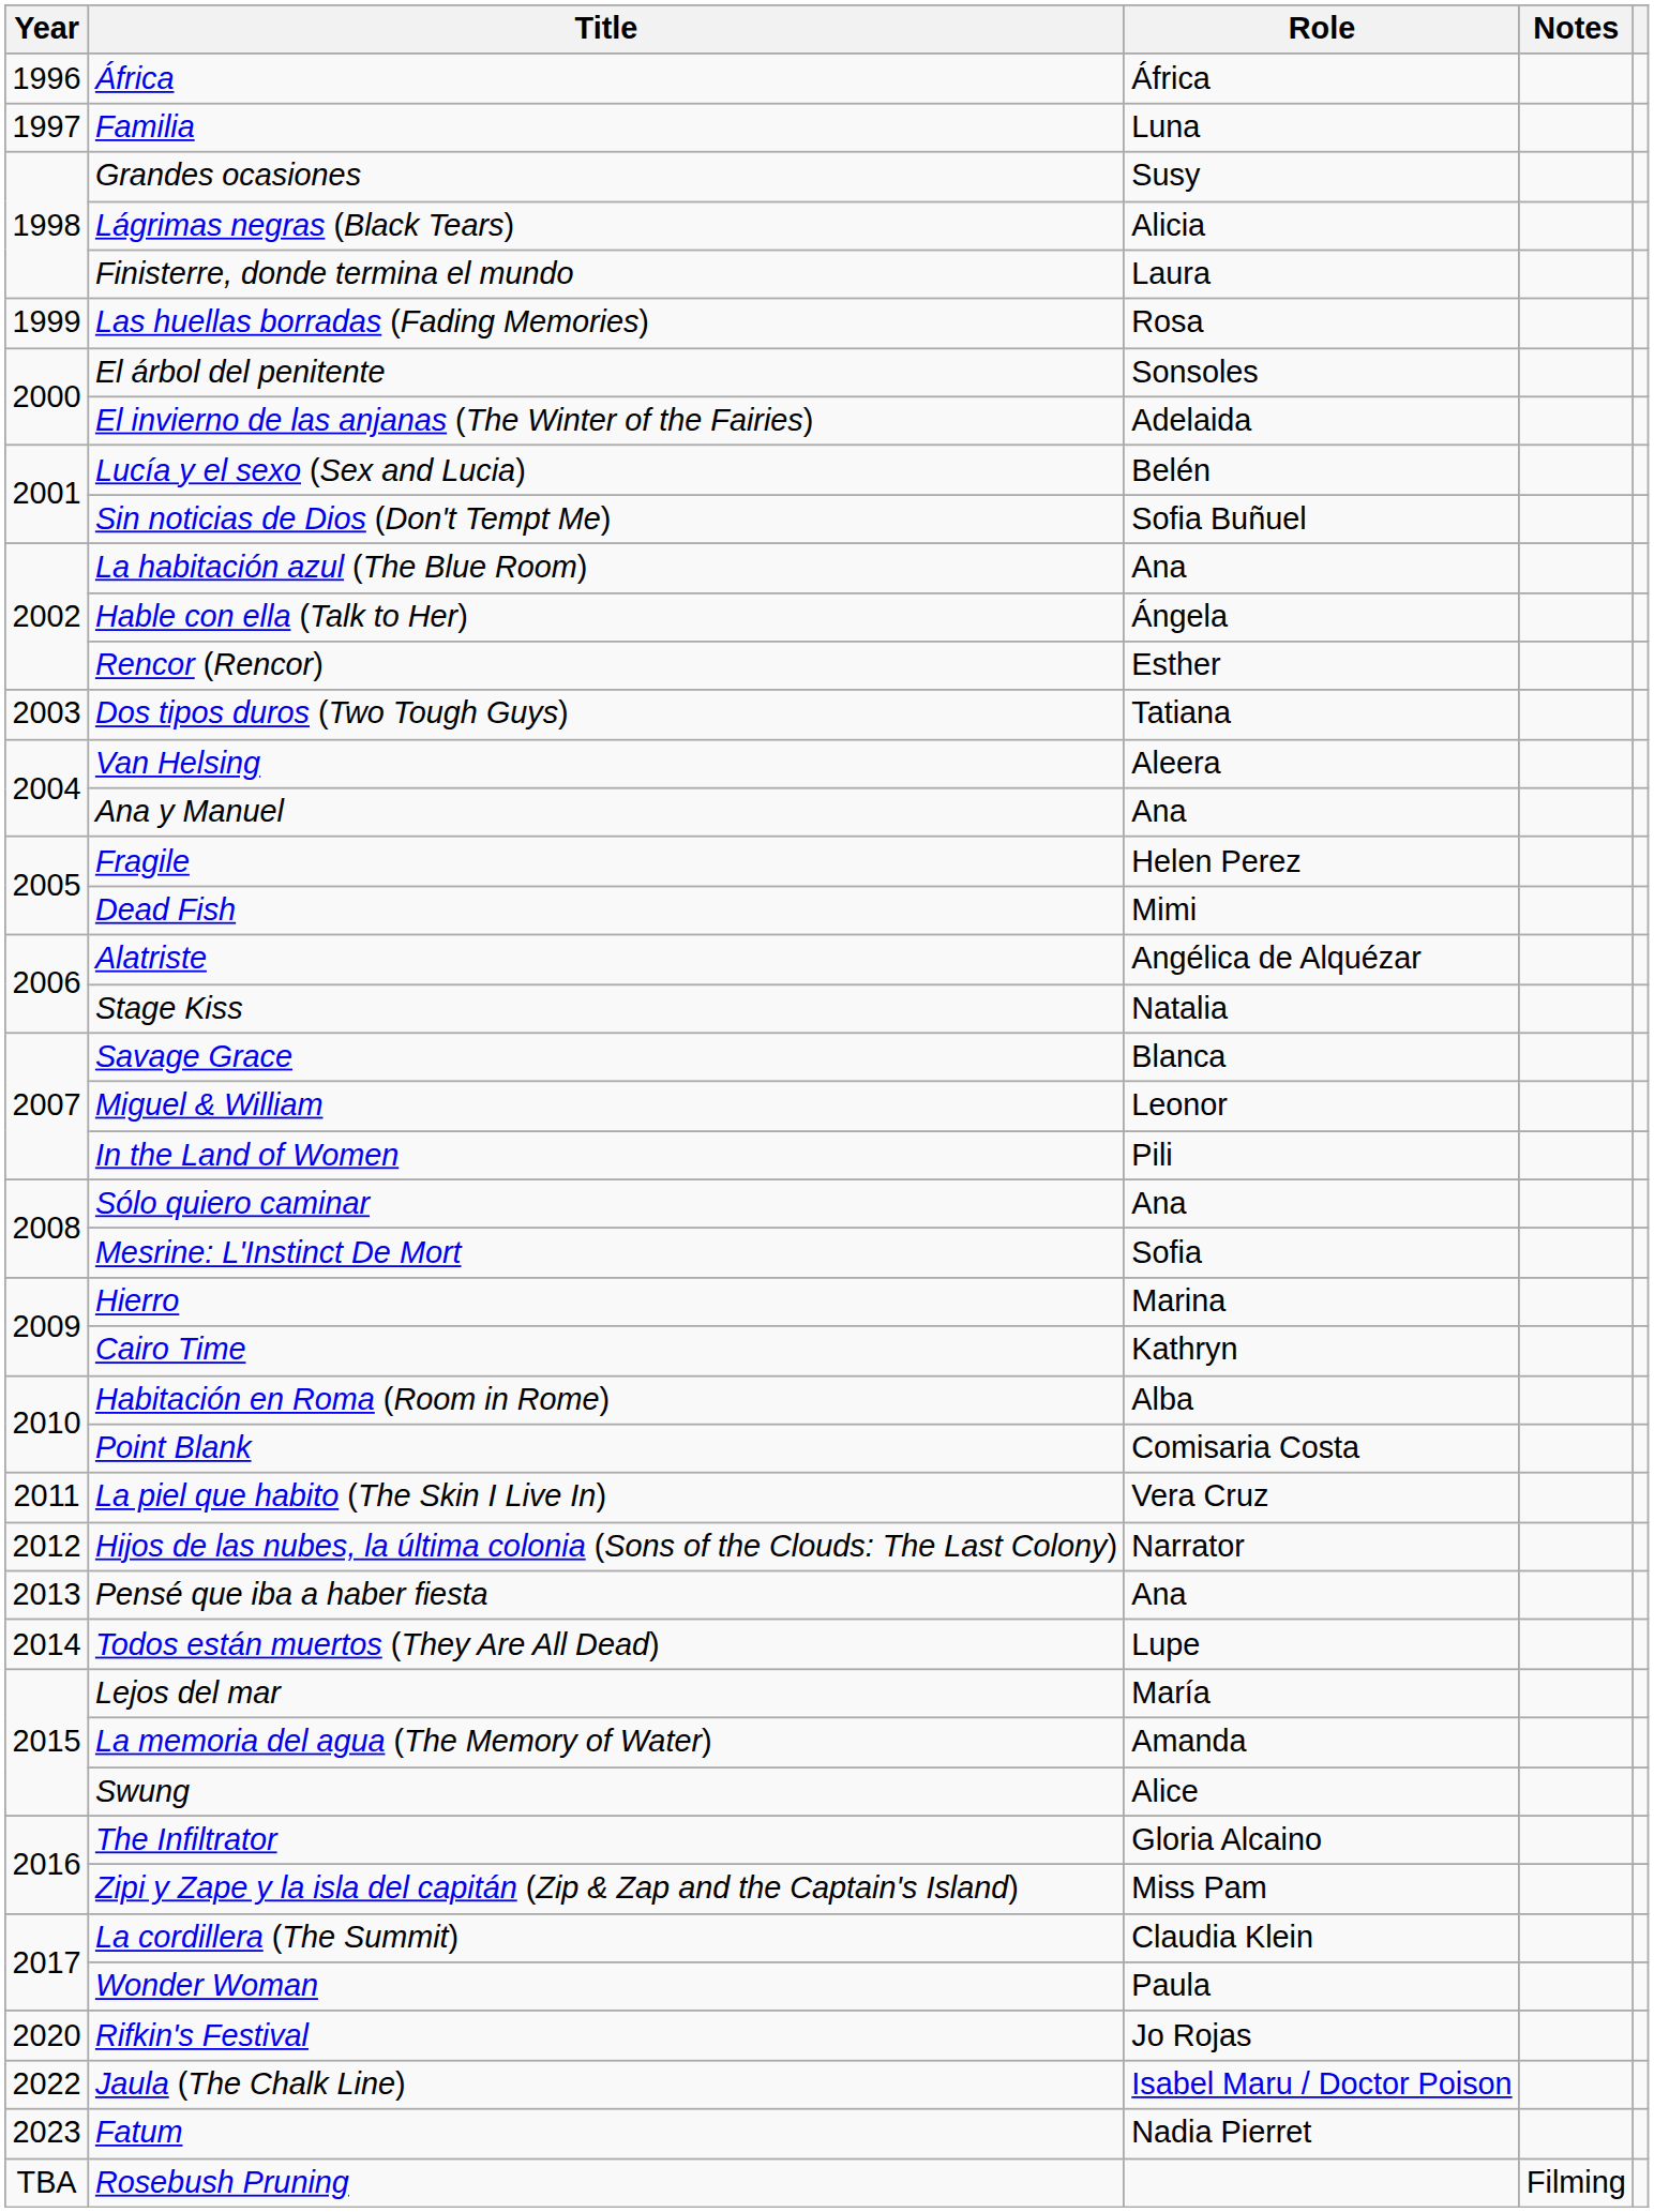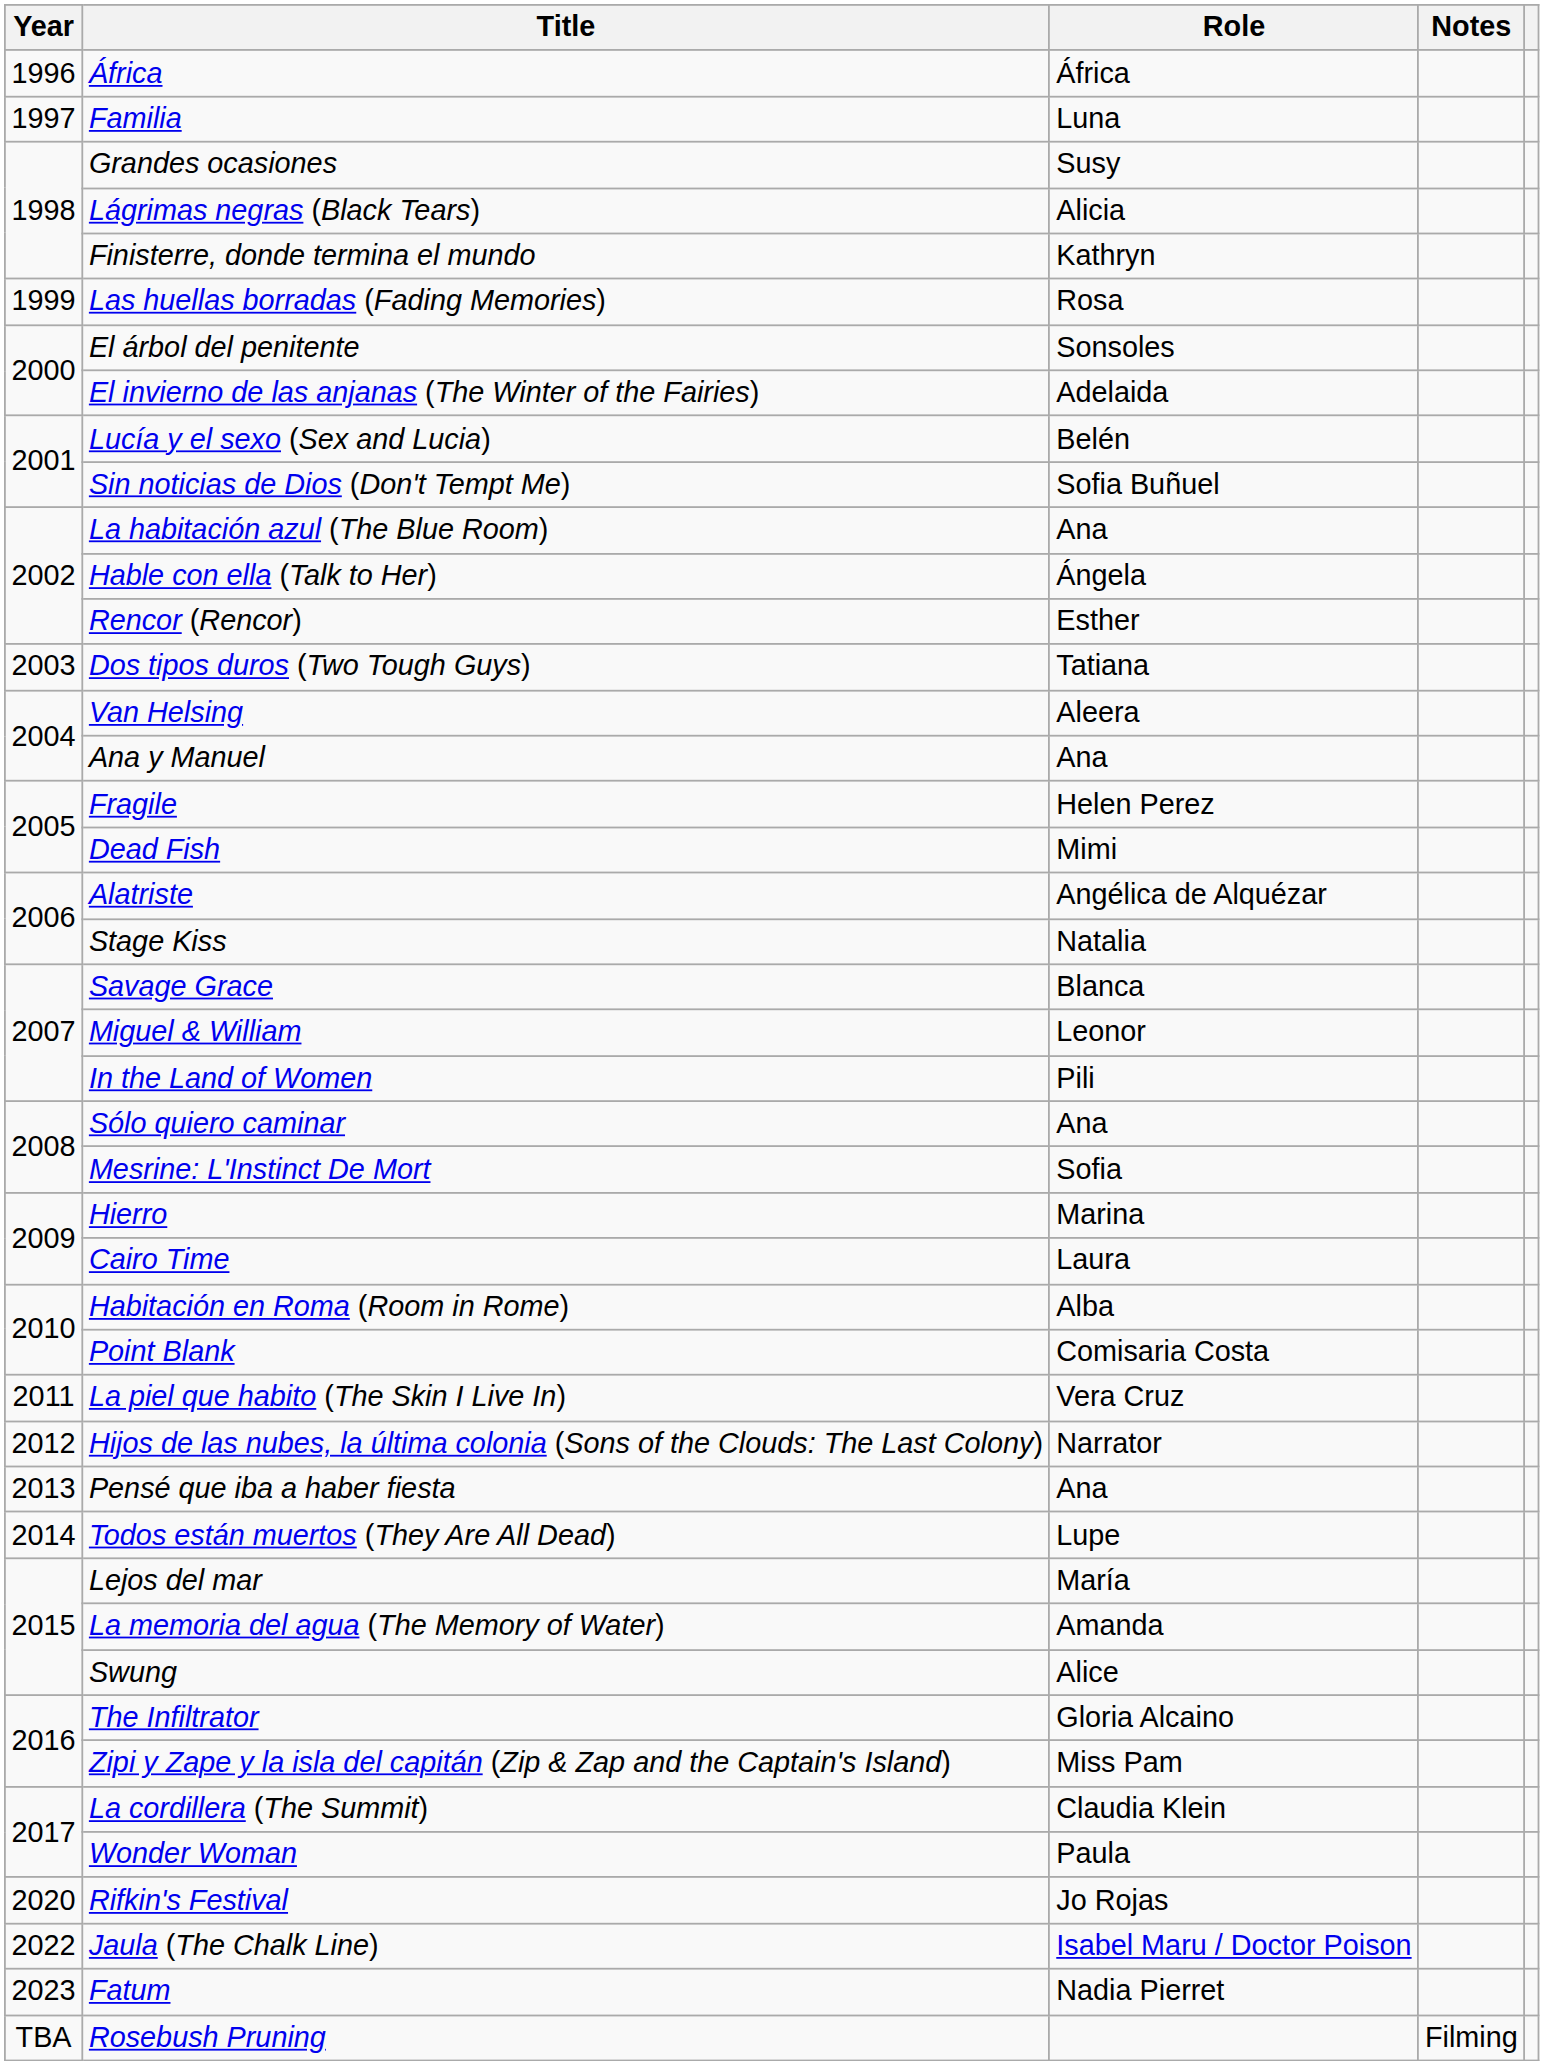 <table class="wikitable">
 <tr>
 <th>Year</th>
 <th>Title</th>
 <th>Role</th>
 <th>Notes</th>
 <th></th>
 </tr>
 <tr>
 <td align = "center">1996</td>
 <td><em><a href='#'>África</a></em></td>
 <td>África</td>
 <td></td>
 <td align = "center"></td>
 </tr>
 <tr>
 <td align = "center">1997</td>
 <td><em><a href='#'>Familia</a></em></td>
 <td>Luna</td>
 <td></td>
 <td align = "center"></td>
 </tr>
 <tr>
 <td rowspan = "3" align = "center">1998</td>
 <td><em>Grandes ocasiones</em></td>
 <td>Susy</td>
 <td></td>
 <td align = "center"></td>
 </tr>
 <tr>
 <td><em><a href='#'>Lágrimas negras</a></em> (<em>Black Tears</em>)</td>
 <td>Alicia</td>
 <td></td>
 <td align = "center"></td>
 </tr>
 <tr>
 <td><em>Finisterre, donde termina el mundo</em></td>
-<td>Laura</td>
+<td>Kathryn</td>
 <td></td>
 <td align = "center"></td>
 </tr>
 <tr>
 <td align = "center">1999</td>
 <td><em><a href='#'>Las huellas borradas</a></em> (<em>Fading Memories</em>)</td>
 <td>Rosa</td>
 <td></td>
 <td align = "center"></td>
 </tr>
 <tr>
 <td rowspan = "2" align = "center">2000</td>
 <td><em>El árbol del penitente</em></td>
 <td>Sonsoles</td>
 <td></td>
 <td align = "center"></td>
 </tr>
 <tr>
 <td><em><a href='#'>El invierno de las anjanas</a></em> (<em>The Winter of the Fairies</em>)</td>
 <td>Adelaida</td>
 <td></td>
 <td align = "center"></td>
 </tr>
 <tr>
 <td rowspan = "2" align = "center">2001</td>
 <td><em><a href='#'>Lucía y el sexo</a></em> (<em>Sex and Lucia</em>)</td>
 <td>Belén</td>
 <td></td>
 <td align = "center"></td>
 </tr>
 <tr>
 <td><em><a href='#'>Sin noticias de Dios</a></em> (<em>Don't Tempt Me</em>)</td>
 <td>Sofia Buñuel</td>
 <td></td>
 <td align = "center"></td>
 </tr>
 <tr>
 <td rowspan = "3"  align = "center">2002</td>
 <td><em><a href='#'>La habitación azul</a></em> (<em>The Blue Room</em>)</td>
 <td>Ana</td>
 <td></td>
 <td align = "center"></td>
 </tr>
 <tr>
 <td><em><a href='#'>Hable con ella</a></em> (<em>Talk to Her</em>)</td>
 <td>Ángela</td>
 <td></td>
 <td align = "center"></td>
 </tr>
 <tr>
 <td><em><a href='#'>Rencor</a></em> (<em>Rencor</em>)</td>
 <td>Esther</td>
 <td></td>
 <td align = "center"></td>
 </tr>
 <tr>
 <td align = "center">2003</td>
 <td><em><a href='#'>Dos tipos duros</a></em> (<em>Two Tough Guys</em>)</td>
 <td>Tatiana</td>
 <td></td>
 <td align = "center"></td>
 </tr>
 <tr>
 <td rowspan="2" align = "center">2004</td>
 <td><em><a href='#'>Van Helsing</a></em></td>
 <td>Aleera</td>
 <td></td>
 <td align = "center"></td>
 </tr>
 <tr>
 <td><em>Ana y Manuel</em></td>
 <td>Ana</td>
 <td></td>
 <td align = "center"></td>
 </tr>
 <tr>
 <td rowspan = "2" align = "center">2005</td>
 <td><em><a href='#'>Fragile</a></em></td>
 <td>Helen Perez</td>
 <td></td>
 <td align = "center"></td>
 </tr>
 <tr>
 <td><em><a href='#'>Dead Fish</a></em></td>
 <td>Mimi</td>
 <td></td>
 <td align = "center"></td>
 </tr>
 <tr>
 <td rowspan = "2" align = "center">2006</td>
 <td><em><a href='#'>Alatriste</a></em></td>
 <td>Angélica de Alquézar</td>
 <td></td>
 <td align = "center"></td>
 </tr>
 <tr>
 <td><em>Stage Kiss</em></td>
 <td>Natalia</td>
 <td></td>
 <td align = "center"></td>
 </tr>
 <tr>
 <td rowspan = "3" align = "center">2007</td>
 <td><em><a href='#'>Savage Grace</a></em></td>
 <td>Blanca</td>
 <td></td>
 <td align = "center"></td>
 </tr>
 <tr>
 <td><em><a href='#'>Miguel & William</a></em></td>
 <td>Leonor</td>
 <td></td>
 <td align = "center"></td>
 </tr>
 <tr>
 <td><em><a href='#'>In the Land of Women</a></em></td>
 <td>Pili</td>
 <td></td>
 <td align = "center"></td>
 </tr>
 <tr>
 <td rowspan = "2" align = "center">2008</td>
 <td><em><a href='#'>Sólo quiero caminar</a></em></td>
 <td>Ana</td>
 <td></td>
 <td align = "center"></td>
 </tr>
 <tr>
 <td><em><a href='#'>Mesrine: L'Instinct De Mort</a></em></td>
 <td>Sofia</td>
 <td></td>
 <td align = "center"></td>
 </tr>
 <tr>
 <td rowspan = "2" align = "center">2009</td>
 <td><em><a href='#'>Hierro</a></em></td>
 <td>Marina</td>
 <td></td>
 <td align = "center"></td>
 </tr>
 <tr>
 <td><em><a href='#'>Cairo Time</a></em></td>
-<td>Kathryn</td>
+<td>Laura</td>
 <td></td>
 <td align = "center"></td>
 </tr>
 <tr>
 <td rowspan = "2" align = "center">2010</td>
 <td><em><a href='#'>Habitación en Roma</a></em> (<em>Room in Rome</em>)</td>
 <td>Alba</td>
 <td></td>
 <td align = "center"></td>
 </tr>
 <tr>
 <td><em><a href='#'>Point Blank</a></em></td>
 <td>Comisaria Costa</td>
 <td></td>
 <td align = "center"></td>
 </tr>
 <tr>
 <td align = "center">2011</td>
 <td><em><a href='#'>La piel que habito</a></em> (<em>The Skin I Live In</em>)</td>
 <td>Vera Cruz</td>
 <td></td>
 <td align = "center"></td>
 </tr>
 <tr>
 <td rowspan="1">2012</td>
 <td><em><a href='#'>Hijos de las nubes, la última colonia</a></em> (<em>Sons of the Clouds: The Last Colony</em>)</td>
 <td>Narrator</td>
 <td></td>
 <td align = "center"></td>
 </tr>
 <tr>
 <td align = "center">2013</td>
 <td><em>Pensé que iba a haber fiesta</em></td>
 <td>Ana</td>
 <td></td>
 <td align = "center"></td>
 </tr>
 <tr>
 <td align = "center">2014</td>
 <td><em><a href='#'>Todos están muertos</a></em> (<em>They Are All Dead</em>)</td>
 <td>Lupe</td>
 <td></td>
 <td align = "center"></td>
 </tr>
 <tr>
 <td rowspan = "3" align = "center">2015</td>
 <td><em>Lejos del mar</em></td>
 <td>María</td>
 <td></td>
 <td align = "center"></td>
 </tr>
 <tr>
 <td><em><a href='#'>La memoria del agua</a></em> (<em>The Memory of Water</em>)</td>
 <td>Amanda</td>
 <td></td>
 <td align = "center"></td>
 </tr>
 <tr>
 <td><em>Swung</em></td>
 <td>Alice</td>
 <td></td>
 <td align = "center"></td>
 </tr>
 <tr>
 <td rowspan = "2" align = "center">2016</td>
 <td><em><a href='#'>The Infiltrator</a></em></td>
 <td>Gloria Alcaino</td>
 <td></td>
 <td align = "center"></td>
 </tr>
 <tr>
 <td><em><a href='#'>Zipi y Zape y la isla del capitán</a></em> (<em>Zip & Zap and the Captain's Island</em>)</td>
 <td>Miss Pam</td>
 <td></td>
 <td align = "center"></td>
 </tr>
 <tr>
 <td rowspan = "2" align = "center">2017</td>
 <td><em><a href='#'>La cordillera</a></em> (<em>The Summit</em>)</td>
 <td>Claudia Klein</td>
 <td></td>
 <td align = "center"></td>
 </tr>
 <tr>
 <td><em><a href='#'>Wonder Woman</a></em></td>
 <td>Paula</td>
 <td></td>
 <td align = "center"></td>
 </tr>
 <tr>
 <td align = "center">2020</td>
 <td><em><a href='#'>Rifkin's Festival</a></em></td>
 <td>Jo Rojas</td>
 <td></td>
 <td align = "center"></td>
 </tr>
 <tr>
 <td align = "center">2022</td>
 <td><em><a href='#'>Jaula</a></em> (<em>The Chalk Line</em>)</td>
 <td><a href='#'>Isabel Maru / Doctor Poison</a></td>
 <td></td>
 <td align = "center"></td>
 </tr>
 <tr>
 <td align = "center">2023</td>
 <td><em><a href='#'>Fatum</a></em></td>
 <td>Nadia Pierret</td>
 <td></td>
 <td align = "center"></td>
 </tr>
 <tr>
 <td align = "center">TBA</td>
 <td><em><a href='#'>Rosebush Pruning</a></em></td>
 <td></td>
 <td>Filming</td>
 <td></td>
 </tr>
 </table>
